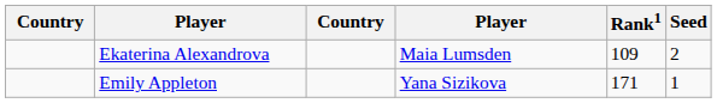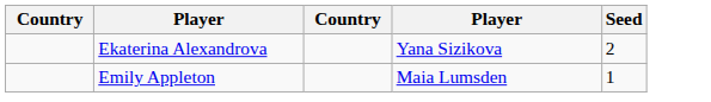 <table class="sortable wikitable">
 <tr>
 <th width="70">Country</th>
 <th width="175">Player</th>
 <th width="70">Country</th>
 <th width="175">Player</th>
-<th>Rank<sup>1</sup></th>
 <th>Seed</th>
 </tr>
 <tr>
 <td></td>
 <td><a href='#'>Ekaterina Alexandrova</a></td>
 <td></td>
-<td><a href='#'>Maia Lumsden</a></td>
-<td>109</td>
+<td><a href='#'>Yana Sizikova</a></td>
 <td>2</td>
 </tr>
 <tr>
 <td></td>
 <td><a href='#'>Emily Appleton</a></td>
 <td></td>
-<td><a href='#'>Yana Sizikova</a></td>
-<td>171</td>
+<td><a href='#'>Maia Lumsden</a></td>
 <td>1</td>
 </tr>
 </table>
